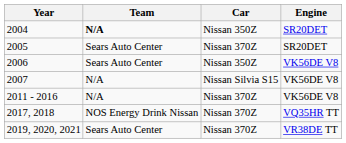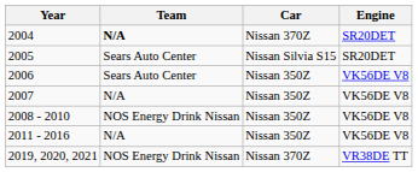 <table class="wikitable mw-collapsible">
 <tr>
 <th>Year</th>
 <th>Team</th>
 <th>Car</th>
 <th>Engine</th>
 </tr>
 <tr>
 <td>2004</td>
 <td><strong>N/A</strong></td>
-<td>Nissan 350Z</td>
+<td>Nissan 370Z</td>
 <td><a href='#'>SR20DET</a></td>
 </tr>
 <tr>
 <td>2005</td>
 <td>Sears Auto Center</td>
-<td>Nissan 370Z</td>
+<td>Nissan Silvia S15</td>
 <td>SR20DET</td>
 </tr>
 <tr>
 <td>2006</td>
 <td>Sears Auto Center</td>
 <td>Nissan 350Z</td>
 <td><a href='#'>VK56DE V8</a></td>
 </tr>
 <tr>
 <td>2007</td>
 <td>N/A</td>
-<td>Nissan Silvia S15</td>
+<td>Nissan 350Z</td>
+<td>VK56DE V8</td>
+</tr>
+<tr>
+<td>2008 - 2010</td>
+<td>NOS Energy Drink Nissan</td>
+<td>Nissan 350Z</td>
 <td>VK56DE V8</td>
 </tr>
 <tr>
 <td>2011 - 2016</td>
 <td>N/A</td>
-<td>Nissan 370Z</td>
+<td>Nissan 350Z</td>
 <td>VK56DE V8</td>
 </tr>
 <tr>
-<td>2017, 2018</td>
+<td>2019, 2020, 2021</td>
 <td>NOS Energy Drink Nissan</td>
-<td>Nissan 370Z</td>
-<td><a href='#'>VQ35HR</a> TT</td>
-</tr>
-<tr>
-<td>2019, 2020, 2021</td>
-<td>Sears Auto Center</td>
 <td>Nissan 370Z</td>
 <td><a href='#'>VR38DE</a> TT</td>
 </tr>
 </table>
